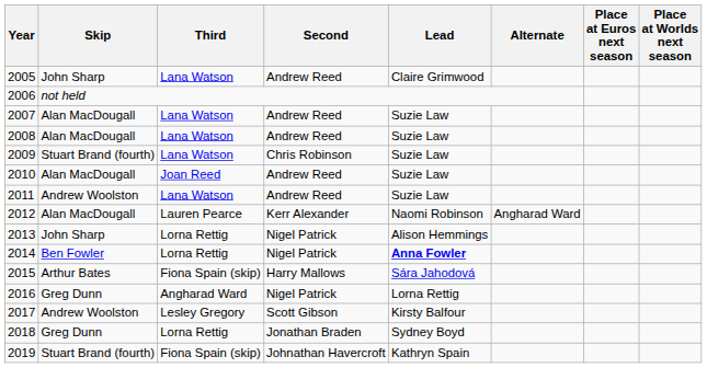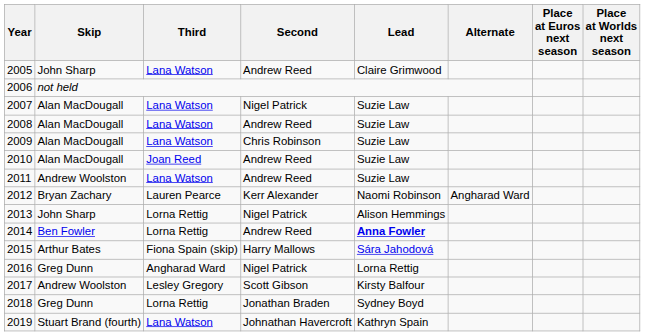 <table class="wikitable">
 <tr>
 <th>Year</th>
 <th>Skip</th>
 <th>Third</th>
 <th>Second</th>
 <th>Lead</th>
 <th>Alternate</th>
 <th>Place<br>at Euros<br>next<br>season</th>
 <th>Place<br>at Worlds<br>next<br>season</th>
 </tr>
 <tr>
 <td>2005</td>
 <td>John Sharp</td>
 <td><a href='#'>Lana Watson</a></td>
 <td>Andrew Reed</td>
 <td>Claire Grimwood</td>
 <td></td>
 <td></td>
 <td></td>
 </tr>
 <tr>
 <td>2006</td>
 <td colspan=5><em>not held</em></td>
 <td></td>
 <td></td>
 </tr>
 <tr>
 <td>2007</td>
 <td>Alan MacDougall</td>
 <td><a href='#'>Lana Watson</a></td>
-<td>Andrew Reed</td>
+<td>Nigel Patrick</td>
 <td>Suzie Law</td>
 <td></td>
 <td></td>
 <td></td>
 </tr>
 <tr>
 <td>2008</td>
 <td>Alan MacDougall</td>
 <td><a href='#'>Lana Watson</a></td>
 <td>Andrew Reed</td>
 <td>Suzie Law</td>
 <td></td>
 <td></td>
 <td></td>
 </tr>
 <tr>
 <td>2009</td>
-<td>Stuart Brand (fourth)</td>
+<td>Alan MacDougall</td>
 <td><a href='#'>Lana Watson</a></td>
 <td>Chris Robinson</td>
 <td>Suzie Law</td>
 <td></td>
 <td></td>
 <td></td>
 </tr>
 <tr>
 <td>2010</td>
 <td>Alan MacDougall</td>
 <td><a href='#'>Joan Reed</a></td>
 <td>Andrew Reed</td>
 <td>Suzie Law</td>
 <td></td>
 <td></td>
 <td></td>
 </tr>
 <tr>
 <td>2011</td>
 <td>Andrew Woolston</td>
 <td><a href='#'>Lana Watson</a></td>
 <td>Andrew Reed</td>
 <td>Suzie Law</td>
 <td></td>
 <td></td>
 <td></td>
 </tr>
 <tr>
 <td>2012</td>
-<td>Alan MacDougall</td>
+<td>Bryan Zachary</td>
 <td>Lauren Pearce</td>
 <td>Kerr Alexander</td>
 <td>Naomi Robinson</td>
 <td>Angharad Ward</td>
 <td></td>
 <td></td>
 </tr>
 <tr>
 <td>2013</td>
 <td>John Sharp</td>
 <td>Lorna Rettig</td>
 <td>Nigel Patrick</td>
 <td>Alison Hemmings</td>
 <td></td>
 <td></td>
 <td></td>
 </tr>
 <tr>
 <td>2014</td>
 <td><a href='#'>Ben Fowler</a></td>
 <td>Lorna Rettig</td>
-<td>Nigel Patrick</td>
+<td>Andrew Reed</td>
 <td><strong><a href='#'>Anna Fowler</a></strong></td>
 <td></td>
 <td></td>
 <td></td>
 </tr>
 <tr>
 <td>2015</td>
 <td>Arthur Bates</td>
 <td>Fiona Spain (skip)</td>
 <td>Harry Mallows</td>
 <td><a href='#'>Sára Jahodová</a></td>
 <td></td>
 <td></td>
 <td></td>
 </tr>
 <tr>
 <td>2016</td>
 <td>Greg Dunn</td>
 <td>Angharad Ward</td>
 <td>Nigel Patrick</td>
 <td>Lorna Rettig</td>
 <td></td>
 <td></td>
 <td></td>
 </tr>
 <tr>
 <td>2017</td>
 <td>Andrew Woolston</td>
 <td>Lesley Gregory</td>
 <td>Scott Gibson</td>
 <td>Kirsty Balfour</td>
 <td></td>
 <td></td>
 <td></td>
 </tr>
 <tr>
 <td>2018</td>
 <td>Greg Dunn</td>
 <td>Lorna Rettig</td>
 <td>Jonathan Braden</td>
 <td>Sydney Boyd</td>
 <td></td>
 <td></td>
 <td></td>
 </tr>
 <tr>
 <td>2019</td>
 <td>Stuart Brand (fourth)</td>
-<td>Fiona Spain (skip)</td>
+<td><a href='#'>Lana Watson</a></td>
 <td>Johnathan Havercroft</td>
 <td>Kathryn Spain</td>
 <td></td>
 <td></td>
 <td></td>
 </tr>
 </table>
